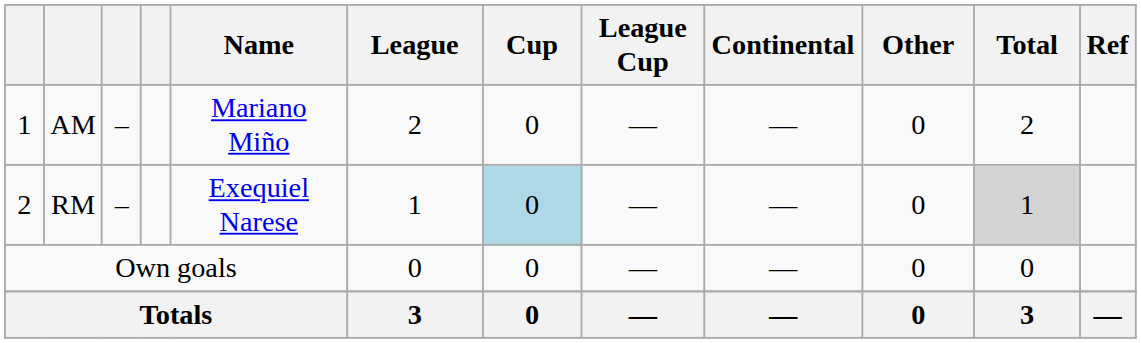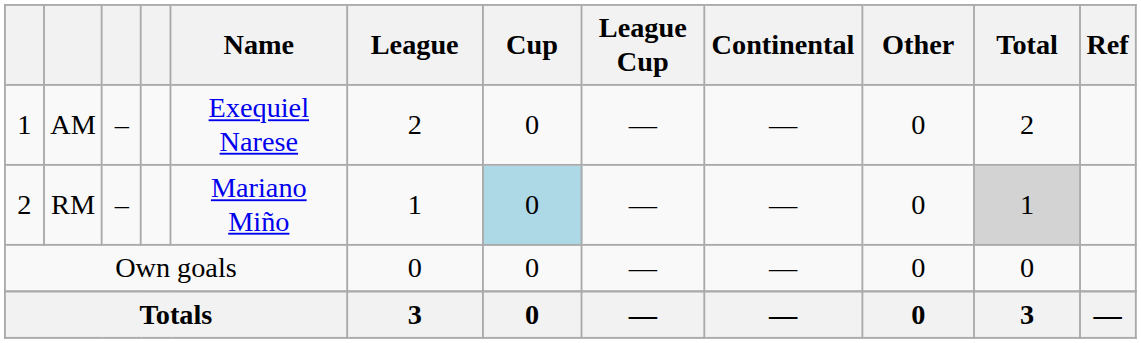 <table class="wikitable sortable" style="font-size: 95%; text-align: center;">
 <tr>
 <th style="width:25px; background:#; color:;"></th>
 <th style="width:25px; background:#; color:;"></th>
 <th style="width:25px; background:#; color:;"></th>
 <th style="width:25px; background:#; color:;"></th>
 <th style="width:150px; background:#; color:;">Name</th>
 <th style="width:100px; background:#; color:;">League</th>
 <th style="width:80px; background:#; color:;">Cup</th>
 <th style="width:80px; background:#; color:;">League Cup</th>
 <th style="width:80px; background:#; color:;">Continental</th>
 <th style="width:80px; background:#; color:;">Other</th>
 <th style="width:80px; background:#; color:;"><strong>Total</strong></th>
 <th style="width:10px; background:#; color:;"><strong>Ref</strong></th>
 </tr>
 <tr>
 <td>1</td>
 <td>AM</td>
 <td>–</td>
 <td></td>
-<td data-sort-value="Miño, Mariano"><a href='#'>Mariano Miño</a></td>
+<td data-sort-value="Narese, Exequiel"><a href='#'>Exequiel Narese</a></td>
 <td>2</td>
 <td>0</td>
 <td>—</td>
 <td>—</td>
 <td>0</td>
 <td>2</td>
 <td></td>
 </tr>
 <tr>
 <td>2</td>
 <td>RM</td>
 <td>–</td>
 <td></td>
-<td data-sort-value="Narese, Exequiel"><a href='#'>Exequiel Narese</a></td>
+<td data-sort-value="Miño, Mariano"><a href='#'>Mariano Miño</a></td>
 <td>1</td>
 <td style="background: lightblue;">0</td>
 <td>—</td>
 <td>—</td>
 <td>0</td>
 <td style="background: lightgrey;">1</td>
 <td></td>
 </tr>
 <tr>
 <td colspan="5">Own goals</td>
 <td>0</td>
 <td>0</td>
 <td>—</td>
 <td>—</td>
 <td>0</td>
 <td>0</td>
 <td></td>
 </tr>
 <tr>
 </tr>
 <tr class="sortbottom">
 </tr>
 <tr class="sortbottom">
 <th colspan=5><strong>Totals</strong></th>
 <th><strong>3</strong></th>
 <th><strong>0</strong></th>
 <th><strong>—</strong></th>
 <th><strong>—</strong></th>
 <th><strong>0</strong></th>
 <th><strong>3</strong></th>
 <th><strong>—</strong></th>
 </tr>
 </table>
